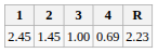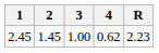 <table class=wikitable>
 <tr>
 <th>1</th>
 <th>2</th>
 <th>3</th>
 <th>4</th>
 <th>R</th>
 </tr>
 <tr>
 <td>2.45</td>
 <td>1.45</td>
 <td>1.00</td>
-<td>0.69</td>
+<td>0.62</td>
 <td>2.23</td>
 </tr>
 </table>
